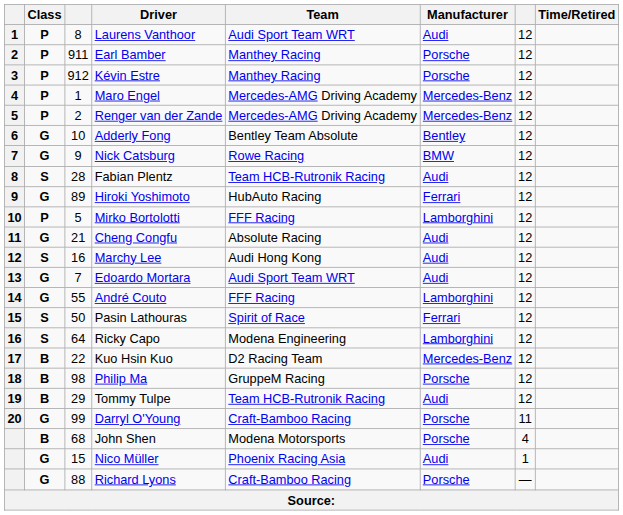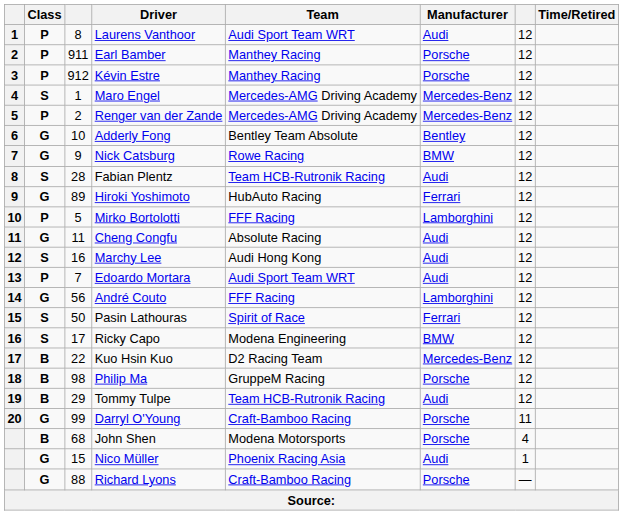 <table class="wikitable sortable" style="font-size: 95%;">
 <tr>
 <th scope="col"></th>
 <th scope="col">Class</th>
 <th scope="col"></th>
 <th scope="col">Driver</th>
 <th scope="col">Team</th>
 <th scope="col">Manufacturer</th>
 <th scope="col"></th>
 <th scope="col">Time/Retired</th>
 </tr>
 <tr>
 <th scope="row">1</th>
 <td align=center><strong><span>P</span></strong></td>
 <td align=center>8</td>
 <td data-sort-value="VAN"> <a href='#'>Laurens Vanthoor</a></td>
 <td data-sort-value="AUD2"> <a href='#'>Audi Sport Team WRT</a></td>
 <td><a href='#'>Audi</a></td>
 <td align=center>12</td>
 <td></td>
 </tr>
 <tr>
 <th scope="row">2</th>
 <td align=center><strong><span>P</span></strong></td>
 <td align=center>911</td>
 <td data-sort-value="BAM"> <a href='#'>Earl Bamber</a></td>
 <td data-sort-value="MAN"> <a href='#'>Manthey Racing</a></td>
 <td><a href='#'>Porsche</a></td>
 <td align=center>12</td>
 <td></td>
 </tr>
 <tr>
 <th scope="row">3</th>
 <td align=center><strong><span>P</span></strong></td>
 <td align=center>912</td>
 <td data-sort-value="EST"> <a href='#'>Kévin Estre</a></td>
 <td data-sort-value="MAN"> <a href='#'>Manthey Racing</a></td>
 <td><a href='#'>Porsche</a></td>
 <td align=center>12</td>
 <td></td>
 </tr>
 <tr>
 <th scope="row">4</th>
-<td align=center><strong><span>P</span></strong></td>
+<td align=center><strong><span>S</span></strong></td>
 <td align=center>1</td>
 <td data-sort-value="ENG"> <a href='#'>Maro Engel</a></td>
 <td data-sort-value="MER"> <a href='#'>Mercedes-AMG</a> Driving Academy</td>
 <td><a href='#'>Mercedes-Benz</a></td>
 <td align=center>12</td>
 <td></td>
 </tr>
 <tr>
 <th scope="row">5</th>
 <td align=center><strong><span>P</span></strong></td>
 <td align=center>2</td>
 <td data-sort-value="VDZ"> <a href='#'>Renger van der Zande</a></td>
 <td data-sort-value="MER"> <a href='#'>Mercedes-AMG</a> Driving Academy</td>
 <td><a href='#'>Mercedes-Benz</a></td>
 <td align=center>12</td>
 <td></td>
 </tr>
 <tr>
 <th scope="row">6</th>
 <td align=center><strong><span>G</span></strong></td>
 <td align=center>10</td>
 <td data-sort-value="FON"> <a href='#'>Adderly Fong</a></td>
 <td data-sort-value="BEN"> Bentley Team Absolute</td>
 <td><a href='#'>Bentley</a></td>
 <td align=center>12</td>
 <td></td>
 </tr>
 <tr>
 <th scope="row">7</th>
 <td align=center><strong><span>G</span></strong></td>
 <td align=center>9</td>
 <td data-sort-value="CAT"> <a href='#'>Nick Catsburg</a></td>
 <td data-sort-value="ROW"> <a href='#'>Rowe Racing</a></td>
 <td><a href='#'>BMW</a></td>
 <td align=center>12</td>
 <td></td>
 </tr>
 <tr>
 <th scope="row">8</th>
 <td align=center><strong><span>S</span></strong></td>
 <td align=center>28</td>
 <td data-sort-value="PLE"> Fabian Plentz</td>
 <td data-sort-value="TEA"> <a href='#'>Team HCB-Rutronik Racing</a></td>
 <td><a href='#'>Audi</a></td>
 <td align=center>12</td>
 <td></td>
 </tr>
 <tr>
 <th scope="row">9</th>
 <td align=center><strong><span>G</span></strong></td>
 <td align=center>89</td>
 <td data-sort-value="YOS"> <a href='#'>Hiroki Yoshimoto</a></td>
 <td data-sort-value="HUB"> HubAuto Racing</td>
 <td><a href='#'>Ferrari</a></td>
 <td align=center>12</td>
 <td></td>
 </tr>
 <tr>
 <th scope="row">10</th>
 <td align=center><strong><span>P</span></strong></td>
 <td align=center>5</td>
 <td data-sort-value="BOR"> <a href='#'>Mirko Bortolotti</a></td>
 <td data-sort-value="FFF"> <a href='#'>FFF Racing</a></td>
 <td><a href='#'>Lamborghini</a></td>
 <td align=center>12</td>
 <td></td>
 </tr>
 <tr>
 <th scope="row">11</th>
 <td align=center><strong><span>G</span></strong></td>
-<td align=center>21</td>
+<td align=center>11</td>
 <td data-sort-value="CHE"> <a href='#'>Cheng Congfu</a></td>
 <td data-sort-value="ABS"> Absolute Racing</td>
 <td><a href='#'>Audi</a></td>
 <td align=center>12</td>
 <td></td>
 </tr>
 <tr>
 <th scope="row">12</th>
 <td align=center><strong><span>S</span></strong></td>
 <td align=center>16</td>
 <td data-sort-value="LEE"> <a href='#'>Marchy Lee</a></td>
 <td data-sort-value="AUD1"> Audi Hong Kong</td>
 <td><a href='#'>Audi</a></td>
 <td align=center>12</td>
 <td></td>
 </tr>
 <tr>
 <th scope="row">13</th>
-<td align=center><strong><span>G</span></strong></td>
+<td align=center><strong><span>P</span></strong></td>
 <td align=center>7</td>
 <td data-sort-value="MOR"> <a href='#'>Edoardo Mortara</a></td>
 <td data-sort-value="AUD2"> <a href='#'>Audi Sport Team WRT</a></td>
 <td><a href='#'>Audi</a></td>
 <td align=center>12</td>
 <td></td>
 </tr>
 <tr>
 <th scope="row">14</th>
 <td align=center><strong><span>G</span></strong></td>
-<td align=center>55</td>
+<td align=center>56</td>
 <td data-sort-value="COU"> <a href='#'>André Couto</a></td>
 <td data-sort-value="FFF"> <a href='#'>FFF Racing</a></td>
 <td><a href='#'>Lamborghini</a></td>
 <td align=center>12</td>
 <td></td>
 </tr>
 <tr>
 <th scope="row">15</th>
 <td align=center><strong><span>S</span></strong></td>
 <td align=center>50</td>
 <td data-sort-value="LAT"> Pasin Lathouras</td>
 <td data-sort-value="SPI"> <a href='#'>Spirit of Race</a></td>
 <td><a href='#'>Ferrari</a></td>
 <td align=center>12</td>
 <td></td>
 </tr>
 <tr>
 <th scope="row">16</th>
 <td align=center><strong><span>S</span></strong></td>
-<td align=center>64</td>
+<td align=center>17</td>
 <td data-sort-value="CAP"> Ricky Capo</td>
 <td data-sort-value="MOD"> Modena Engineering</td>
-<td><a href='#'>Lamborghini</a></td>
+<td><a href='#'>BMW</a></td>
 <td align=center>12</td>
 <td></td>
 </tr>
 <tr>
 <th scope="row">17</th>
 <td align=center><strong><span>B</span></strong></td>
 <td align=center>22</td>
 <td data-sort-value="KUO"> Kuo Hsin Kuo</td>
 <td data-sort-value="D2R"> D2 Racing Team</td>
 <td><a href='#'>Mercedes-Benz</a></td>
 <td align=center>12</td>
 <td></td>
 </tr>
 <tr>
 <th scope="row">18</th>
 <td align=center><strong><span>B</span></strong></td>
 <td align=center>98</td>
 <td data-sort-value="MA"> <a href='#'>Philip Ma</a></td>
 <td data-sort-value="GRU"> GruppeM Racing</td>
 <td><a href='#'>Porsche</a></td>
 <td align=center>12</td>
 <td></td>
 </tr>
 <tr>
 <th scope="row">19</th>
 <td align=center><strong><span>B</span></strong></td>
 <td align=center>29</td>
 <td data-sort-value="TUL"> Tommy Tulpe</td>
 <td data-sort-value="TEA"> <a href='#'>Team HCB-Rutronik Racing</a></td>
 <td><a href='#'>Audi</a></td>
 <td align=center>12</td>
 <td></td>
 </tr>
 <tr>
 <th scope="row">20</th>
 <td align=center><strong><span>G</span></strong></td>
 <td align=center>99</td>
 <td data-sort-value="OYO"> <a href='#'>Darryl O'Young</a></td>
 <td data-sort-value="CRA"> <a href='#'>Craft-Bamboo Racing</a></td>
 <td><a href='#'>Porsche</a></td>
 <td align=center>11</td>
 <td></td>
 </tr>
 <tr>
 <th scope="row" data-sort-value="21"></th>
 <td align=center><strong><span>B</span></strong></td>
 <td align=center>68</td>
 <td data-sort-value="SHE"> John Shen</td>
 <td data-sort-value="MOD"> Modena Motorsports</td>
 <td><a href='#'>Porsche</a></td>
 <td align=center>4</td>
 <td></td>
 </tr>
 <tr>
 <th scope="row" data-sort-value="22"></th>
 <td align=center><strong><span>G</span></strong></td>
 <td align=center>15</td>
 <td data-sort-value="MUL"> <a href='#'>Nico Müller</a></td>
 <td data-sort-value="PHO"> <a href='#'>Phoenix Racing Asia</a></td>
 <td><a href='#'>Audi</a></td>
 <td align=center>1</td>
 <td></td>
 </tr>
 <tr>
 <th scope="row" data-sort-value="23"></th>
 <td align=center><strong><span>G</span></strong></td>
 <td align=center>88</td>
 <td data-sort-value="LYO"> <a href='#'>Richard Lyons</a></td>
 <td data-sort-value="CRA"> <a href='#'>Craft-Bamboo Racing</a></td>
 <td><a href='#'>Porsche</a></td>
 <td align=center>—</td>
 <td></td>
 </tr>
 <tr>
 <th colspan=8>Source:</th>
 </tr>
 </table>
